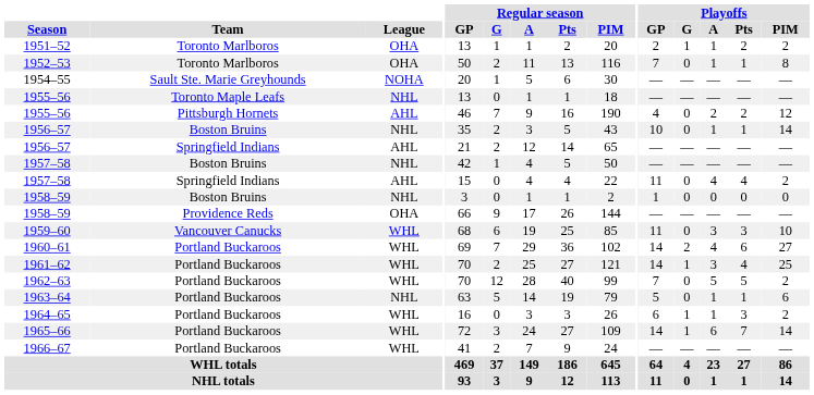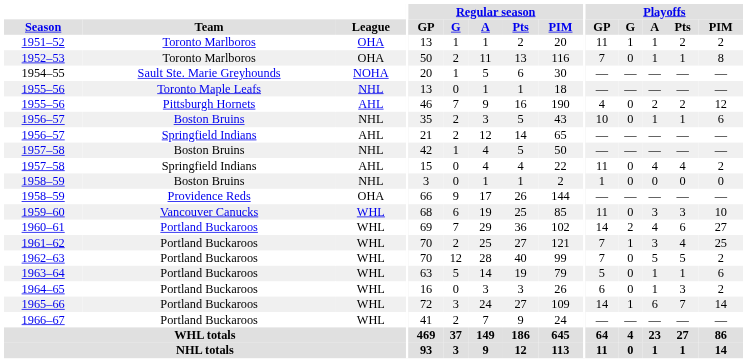 <table border="0" cellpadding="1" cellspacing="0" style="text-align:center; width:60em">
 <tr bgcolor="#e0e0e0">
 <th colspan="3" bgcolor="#ffffff"></th>
 <th rowspan="100" bgcolor="#ffffff"></th>
 <th colspan="5"><a href='#'>Regular season</a></th>
 <th rowspan="100" bgcolor="#ffffff"></th>
 <th colspan="5"><a href='#'>Playoffs</a></th>
 </tr>
 <tr bgcolor="#e0e0e0">
 <th><a href='#'>Season</a></th>
 <th>Team</th>
 <th>League</th>
 <th>GP</th>
 <th><a href='#'>G</a></th>
 <th><a href='#'>A</a></th>
 <th><a href='#'>Pts</a></th>
 <th><a href='#'>PIM</a></th>
 <th>GP</th>
 <th>G</th>
 <th>A</th>
 <th>Pts</th>
 <th>PIM</th>
 </tr>
 <tr>
 <td><a href='#'>1951–52</a></td>
 <td><a href='#'>Toronto Marlboros</a></td>
 <td><a href='#'>OHA</a></td>
 <td>13</td>
 <td>1</td>
 <td>1</td>
 <td>2</td>
 <td>20</td>
-<td>2</td>
+<td>11</td>
 <td>1</td>
 <td>1</td>
 <td>2</td>
 <td>2</td>
 </tr>
 <tr bgcolor="#f0f0f0">
 <td><a href='#'>1952–53</a></td>
 <td>Toronto Marlboros</td>
 <td>OHA</td>
 <td>50</td>
 <td>2</td>
 <td>11</td>
 <td>13</td>
 <td>116</td>
 <td>7</td>
 <td>0</td>
 <td>1</td>
 <td>1</td>
 <td>8</td>
 </tr>
 <tr>
 <td>1954–55</td>
 <td><a href='#'>Sault Ste. Marie Greyhounds</a></td>
 <td><a href='#'>NOHA</a></td>
 <td>20</td>
 <td>1</td>
 <td>5</td>
 <td>6</td>
 <td>30</td>
 <td>—</td>
 <td>—</td>
 <td>—</td>
 <td>—</td>
 <td>—</td>
 </tr>
 <tr bgcolor="#f0f0f0">
 <td><a href='#'>1955–56</a></td>
 <td><a href='#'>Toronto Maple Leafs</a></td>
 <td><a href='#'>NHL</a></td>
 <td>13</td>
 <td>0</td>
 <td>1</td>
 <td>1</td>
 <td>18</td>
 <td>—</td>
 <td>—</td>
 <td>—</td>
 <td>—</td>
 <td>—</td>
 </tr>
 <tr>
 <td><a href='#'>1955–56</a></td>
 <td><a href='#'>Pittsburgh Hornets</a></td>
 <td><a href='#'>AHL</a></td>
 <td>46</td>
 <td>7</td>
 <td>9</td>
 <td>16</td>
 <td>190</td>
 <td>4</td>
 <td>0</td>
 <td>2</td>
 <td>2</td>
 <td>12</td>
 </tr>
 <tr bgcolor="#f0f0f0">
 <td><a href='#'>1956–57</a></td>
 <td><a href='#'>Boston Bruins</a></td>
 <td>NHL</td>
 <td>35</td>
 <td>2</td>
 <td>3</td>
 <td>5</td>
 <td>43</td>
 <td>10</td>
 <td>0</td>
 <td>1</td>
 <td>1</td>
-<td>14</td>
+<td>6</td>
 </tr>
 <tr>
 <td><a href='#'>1956–57</a></td>
 <td><a href='#'>Springfield Indians</a></td>
 <td>AHL</td>
 <td>21</td>
 <td>2</td>
 <td>12</td>
 <td>14</td>
 <td>65</td>
 <td>—</td>
 <td>—</td>
 <td>—</td>
 <td>—</td>
 <td>—</td>
 </tr>
 <tr bgcolor="#f0f0f0">
 <td><a href='#'>1957–58</a></td>
 <td>Boston Bruins</td>
 <td>NHL</td>
 <td>42</td>
 <td>1</td>
 <td>4</td>
 <td>5</td>
 <td>50</td>
 <td>—</td>
 <td>—</td>
 <td>—</td>
 <td>—</td>
 <td>—</td>
 </tr>
 <tr>
 <td><a href='#'>1957–58</a></td>
 <td>Springfield Indians</td>
 <td>AHL</td>
 <td>15</td>
 <td>0</td>
 <td>4</td>
 <td>4</td>
 <td>22</td>
 <td>11</td>
 <td>0</td>
 <td>4</td>
 <td>4</td>
 <td>2</td>
 </tr>
 <tr bgcolor="#f0f0f0">
 <td><a href='#'>1958–59</a></td>
 <td>Boston Bruins</td>
 <td>NHL</td>
 <td>3</td>
 <td>0</td>
 <td>1</td>
 <td>1</td>
 <td>2</td>
 <td>1</td>
 <td>0</td>
 <td>0</td>
 <td>0</td>
 <td>0</td>
 </tr>
 <tr>
 <td><a href='#'>1958–59</a></td>
 <td><a href='#'>Providence Reds</a></td>
 <td>OHA</td>
 <td>66</td>
 <td>9</td>
 <td>17</td>
 <td>26</td>
 <td>144</td>
 <td>—</td>
 <td>—</td>
 <td>—</td>
 <td>—</td>
 <td>—</td>
 </tr>
 <tr bgcolor="#f0f0f0">
 <td><a href='#'>1959–60</a></td>
 <td><a href='#'>Vancouver Canucks</a></td>
 <td><a href='#'>WHL</a></td>
 <td>68</td>
 <td>6</td>
 <td>19</td>
 <td>25</td>
 <td>85</td>
 <td>11</td>
 <td>0</td>
 <td>3</td>
 <td>3</td>
 <td>10</td>
 </tr>
 <tr>
 <td><a href='#'>1960–61</a></td>
 <td><a href='#'>Portland Buckaroos</a></td>
 <td>WHL</td>
 <td>69</td>
 <td>7</td>
 <td>29</td>
 <td>36</td>
 <td>102</td>
 <td>14</td>
 <td>2</td>
 <td>4</td>
 <td>6</td>
 <td>27</td>
 </tr>
 <tr bgcolor="#f0f0f0">
 <td><a href='#'>1961–62</a></td>
 <td>Portland Buckaroos</td>
 <td>WHL</td>
 <td>70</td>
 <td>2</td>
 <td>25</td>
 <td>27</td>
 <td>121</td>
-<td>14</td>
+<td>7</td>
 <td>1</td>
 <td>3</td>
 <td>4</td>
 <td>25</td>
 </tr>
 <tr>
 <td><a href='#'>1962–63</a></td>
 <td>Portland Buckaroos</td>
 <td>WHL</td>
 <td>70</td>
 <td>12</td>
 <td>28</td>
 <td>40</td>
 <td>99</td>
 <td>7</td>
 <td>0</td>
 <td>5</td>
 <td>5</td>
 <td>2</td>
 </tr>
 <tr bgcolor="#f0f0f0">
 <td><a href='#'>1963–64</a></td>
 <td>Portland Buckaroos</td>
-<td>NHL</td>
+<td>WHL</td>
 <td>63</td>
 <td>5</td>
 <td>14</td>
 <td>19</td>
 <td>79</td>
 <td>5</td>
 <td>0</td>
 <td>1</td>
 <td>1</td>
 <td>6</td>
 </tr>
 <tr>
 <td><a href='#'>1964–65</a></td>
 <td>Portland Buckaroos</td>
 <td>WHL</td>
 <td>16</td>
 <td>0</td>
 <td>3</td>
 <td>3</td>
 <td>26</td>
 <td>6</td>
-<td>1</td>
+<td>0</td>
 <td>1</td>
 <td>3</td>
 <td>2</td>
 </tr>
 <tr bgcolor="#f0f0f0">
 <td><a href='#'>1965–66</a></td>
 <td>Portland Buckaroos</td>
 <td>WHL</td>
 <td>72</td>
 <td>3</td>
 <td>24</td>
 <td>27</td>
 <td>109</td>
 <td>14</td>
 <td>1</td>
 <td>6</td>
 <td>7</td>
 <td>14</td>
 </tr>
 <tr>
 <td><a href='#'>1966–67</a></td>
 <td>Portland Buckaroos</td>
 <td>WHL</td>
 <td>41</td>
 <td>2</td>
 <td>7</td>
 <td>9</td>
 <td>24</td>
 <td>—</td>
 <td>—</td>
 <td>—</td>
 <td>—</td>
 <td>—</td>
 </tr>
 <tr bgcolor="#e0e0e0">
 <th colspan="3">WHL totals</th>
 <th>469</th>
 <th>37</th>
 <th>149</th>
 <th>186</th>
 <th>645</th>
 <th>64</th>
 <th>4</th>
 <th>23</th>
 <th>27</th>
 <th>86</th>
 </tr>
 <tr bgcolor="#e0e0e0">
 <th colspan="3">NHL totals</th>
 <th>93</th>
 <th>3</th>
 <th>9</th>
 <th>12</th>
 <th>113</th>
 <th>11</th>
 <th>0</th>
 <th>1</th>
 <th>1</th>
 <th>14</th>
 </tr>
 </table>
